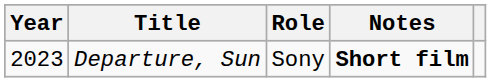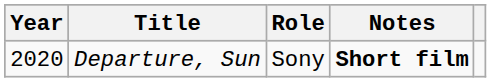 <table class="wikitable">
 <tr>
 <th>Year</th>
 <th>Title</th>
 <th>Role</th>
 <th>Notes</th>
 <th></th>
 </tr>
 <tr>
-<td>2023</td>
+<td>2020</td>
 <td><em>Departure, Sun</em></td>
 <td>Sony</td>
 <td><strong>Short film</strong></td>
 <td></td>
 </tr>
 </table>
